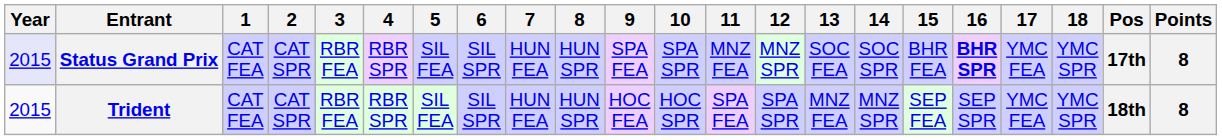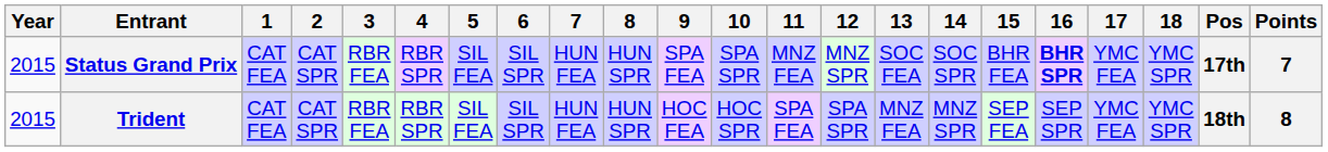 <table class="wikitable" style="text-align:center; font-size:85%">
 <tr>
 <th>Year</th>
 <th>Entrant</th>
 <th>1</th>
 <th>2</th>
 <th>3</th>
 <th>4</th>
 <th>5</th>
 <th>6</th>
 <th>7</th>
 <th>8</th>
 <th>9</th>
 <th>10</th>
 <th>11</th>
 <th>12</th>
 <th>13</th>
 <th>14</th>
 <th>15</th>
 <th>16</th>
 <th>17</th>
 <th>18</th>
 <th>Pos</th>
 <th>Points</th>
 </tr>
 <tr>
-<td style="background: lavender;"><a href='#'>2015</a></td>
+<td><a href='#'>2015</a></td>
 <th nowrap><a href='#'>Status Grand Prix</a></th>
 <td style="background:#CFCFFF;"><a href='#'>CAT<br>FEA</a><br></td>
 <td style="background:#CFCFFF;"><a href='#'>CAT<br>SPR</a><br></td>
 <td style="background:#DFFFDF;"><a href='#'>RBR<br>FEA</a><br></td>
 <td style="background:#EFCFFF;"><a href='#'>RBR<br>SPR</a><br></td>
 <td style="background:#CFCFFF;"><a href='#'>SIL<br>FEA</a><br></td>
 <td style="background:#CFCFFF;"><a href='#'>SIL<br>SPR</a><br></td>
 <td style="background:#CFCFFF;"><a href='#'>HUN<br>FEA</a><br></td>
 <td style="background:#CFCFFF;"><a href='#'>HUN<br>SPR</a><br></td>
 <td style="background:#EFCFFF;"><a href='#'>SPA<br>FEA</a><br></td>
 <td style="background:#CFCFFF;"><a href='#'>SPA<br>SPR</a><br></td>
 <td style="background:#CFCFFF;"><a href='#'>MNZ<br>FEA</a><br></td>
 <td style="background:#DFFFDF;"><a href='#'>MNZ<br>SPR</a><br></td>
 <td style="background:#CFCFFF;"><a href='#'>SOC<br>FEA</a><br></td>
 <td style="background:#CFCFFF;"><a href='#'>SOC<br>SPR</a><br></td>
 <td style="background:#CFCFFF;"><a href='#'>BHR<br>FEA</a><br></td>
 <td style="background:#EFCFFF;"><strong><a href='#'>BHR<br>SPR</a><br></strong></td>
 <td style="background:#CFCFFF;"><a href='#'>YMC<br>FEA</a><br></td>
 <td style="background:#CFCFFF;"><a href='#'>YMC<br>SPR</a><br></td>
 <th>17th</th>
-<th>8</th>
+<th>7</th>
 </tr>
 <tr>
 <td><a href='#'>2015</a></td>
 <th><a href='#'>Trident</a></th>
 <td style="background:#CFCFFF;"><a href='#'>CAT<br>FEA</a><br></td>
 <td style="background:#CFCFFF;"><a href='#'>CAT<br>SPR</a><br></td>
 <td style="background:#DFFFDF;"><a href='#'>RBR<br>FEA</a><br></td>
 <td style="background:#DFFFDF;"><a href='#'>RBR<br>SPR</a><br></td>
 <td style="background:#DFFFDF;"><a href='#'>SIL<br>FEA</a><br></td>
 <td style="background:#CFCFFF;"><a href='#'>SIL<br>SPR</a><br></td>
 <td style="background:#CFCFFF;"><a href='#'>HUN<br>FEA</a><br></td>
 <td style="background:#CFCFFF;"><a href='#'>HUN<br>SPR</a><br></td>
 <td style="background:#EFCFFF;"><a href='#'>HOC<br>FEA</a><br></td>
 <td style="background:#CFCFFF;"><a href='#'>HOC<br>SPR</a><br></td>
 <td style="background:#EFCFFF;"><a href='#'>SPA<br>FEA</a><br></td>
 <td style="background:#CFCFFF;"><a href='#'>SPA<br>SPR</a><br></td>
 <td style="background:#CFCFFF;"><a href='#'>MNZ<br>FEA</a><br></td>
 <td style="background:#CFCFFF;"><a href='#'>MNZ<br>SPR</a><br></td>
 <td style="background:#DFFFDF;"><a href='#'>SEP<br>FEA</a><br></td>
 <td style="background:#CFCFFF;"><a href='#'>SEP<br>SPR</a><br></td>
 <td style="background:#CFCFFF;"><a href='#'>YMC<br>FEA</a><br></td>
 <td style="background:#CFCFFF;"><a href='#'>YMC<br>SPR</a><br></td>
 <th>18th</th>
 <th>8</th>
 </tr>
 </table>
